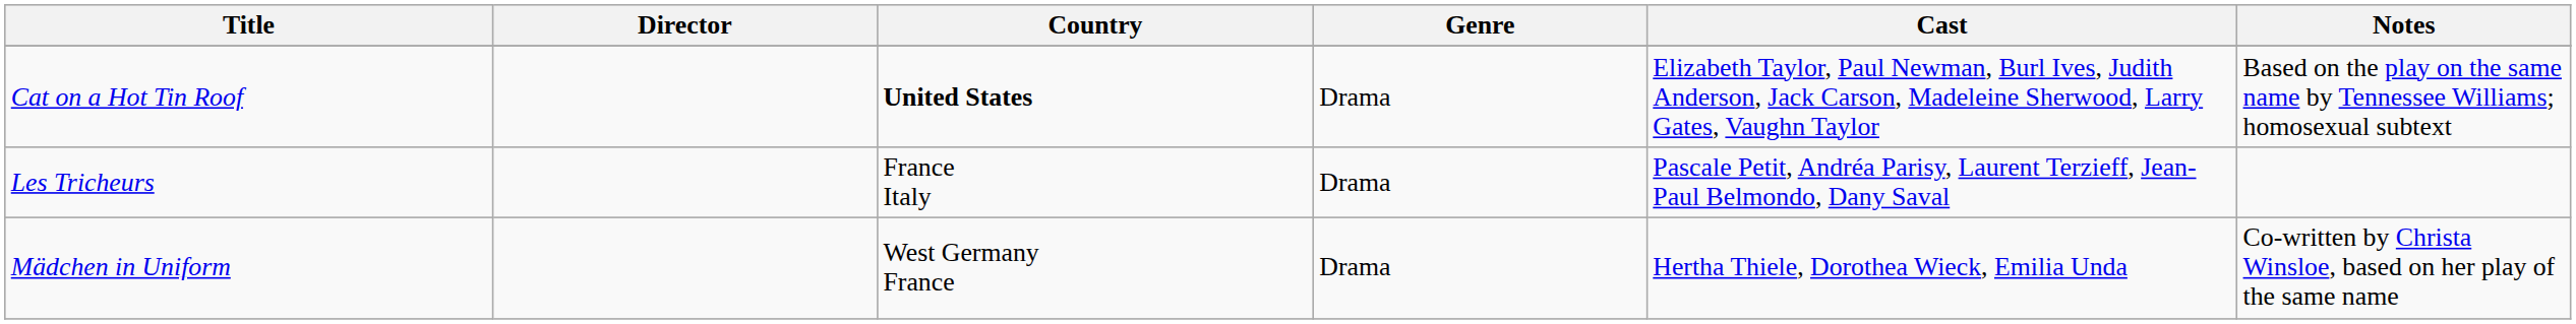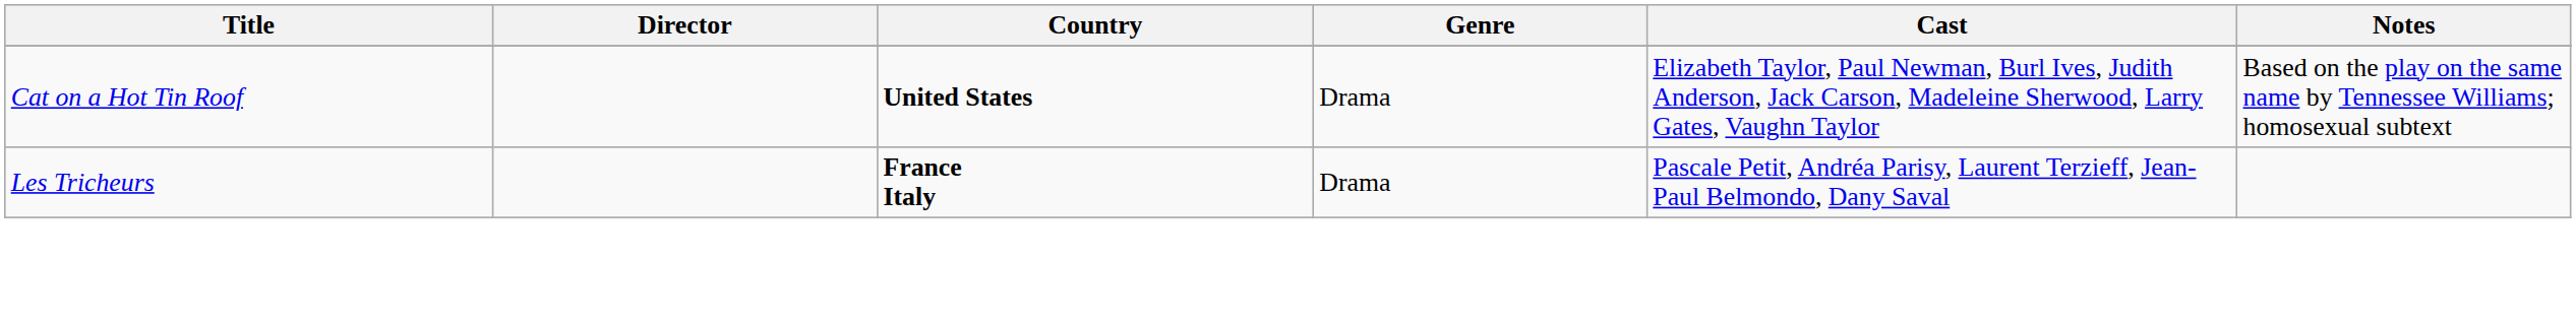 <table class="wikitable sortable">
 <tr>
 <th width="19%">Title</th>
 <th width="15%">Director</th>
 <th width="17%">Country</th>
 <th width="13%">Genre</th>
 <th width="23%">Cast</th>
 <th width="46%">Notes</th>
 </tr>
 <tr valign="top">
 </tr>
 <tr>
 <td><em><a href='#'>Cat on a Hot Tin Roof</a></em></td>
 <td></td>
 <td><strong>United States</strong></td>
 <td>Drama</td>
 <td><a href='#'>Elizabeth Taylor</a>, <a href='#'>Paul Newman</a>, <a href='#'>Burl Ives</a>, <a href='#'>Judith Anderson</a>, <a href='#'>Jack Carson</a>, <a href='#'>Madeleine Sherwood</a>, <a href='#'>Larry Gates</a>, <a href='#'>Vaughn Taylor</a></td>
 <td>Based on the <a href='#'>play on the same name</a> by <a href='#'>Tennessee Williams</a>; homosexual subtext</td>
 </tr>
 <tr>
 <td><em><a href='#'>Les Tricheurs</a></em></td>
 <td></td>
-<td>France<br>Italy</td>
+<td><strong>France<br>Italy</strong></td>
 <td>Drama</td>
 <td><a href='#'>Pascale Petit</a>, <a href='#'>Andréa Parisy</a>, <a href='#'>Laurent Terzieff</a>, <a href='#'>Jean-Paul Belmondo</a>, <a href='#'>Dany Saval</a></td>
 <td></td>
 </tr>
-<tr>
-<td><em><a href='#'>Mädchen in Uniform</a></em></td>
-<td></td>
-<td>West Germany<br>France</td>
-<td>Drama</td>
-<td><a href='#'>Hertha Thiele</a>, <a href='#'>Dorothea Wieck</a>, <a href='#'>Emilia Unda</a></td>
-<td>Co-written by <a href='#'>Christa Winsloe</a>, based on her play of the same name</td>
-</tr>
 </table>
